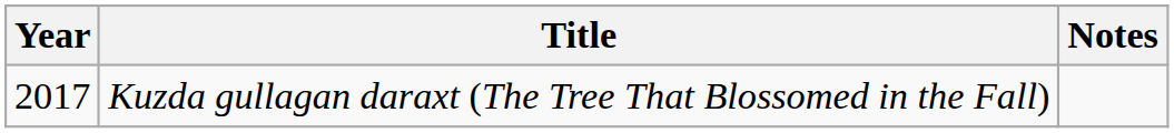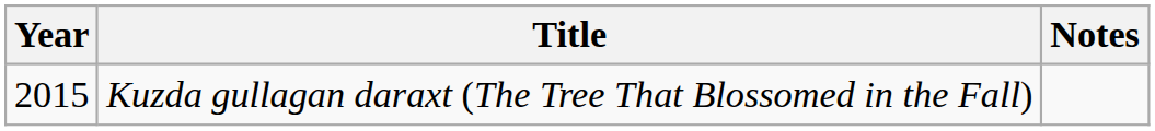 <table class = "wikitable sortable">
 <tr>
 <th>Year</th>
 <th>Title</th>
 <th>Notes</th>
 </tr>
 <tr>
-<td rowspan=1>2017</td>
+<td rowspan=1>2015</td>
 <td><em>Kuzda gullagan daraxt</em> (<em>The Tree That Blossomed in the Fall</em>)</td>
 <td></td>
 </tr>
 </table>
